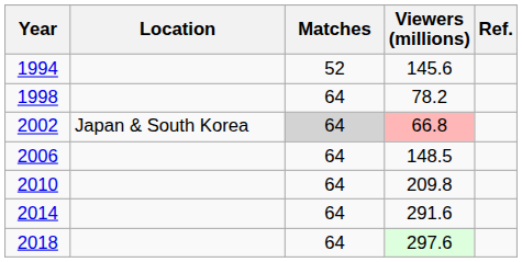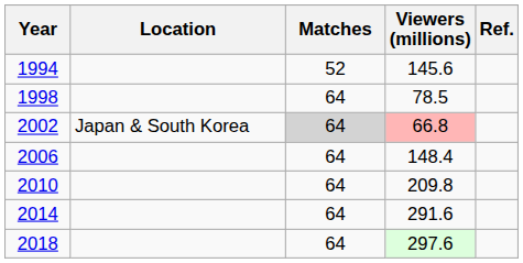 <table class="wikitable sortable" style="text-align: center;">
 <tr>
 </tr>
 <tr>
 <th width="50">Year</th>
 <th width="180">Location</th>
 <th width="80">Matches</th>
 <th width="70">Viewers <br> (millions)</th>
 <th width="30">Ref.</th>
 </tr>
 <tr>
 <td><a href='#'>1994</a></td>
 <td align=left></td>
 <td>52</td>
 <td>145.6</td>
 <td></td>
 </tr>
 <tr>
 <td><a href='#'>1998</a></td>
 <td align=left></td>
 <td>64</td>
-<td>78.2</td>
+<td>78.5</td>
 <td></td>
 </tr>
 <tr>
 <td><a href='#'>2002</a></td>
 <td align=left> Japan & South Korea</td>
 <td style="background: lightgrey;">64</td>
 <td style="background:#ffb6b6;">66.8</td>
 <td></td>
 </tr>
 <tr>
 <td><a href='#'>2006</a></td>
 <td align=left></td>
 <td>64</td>
-<td>148.5</td>
+<td>148.4</td>
 <td></td>
 </tr>
 <tr>
 <td><a href='#'>2010</a></td>
 <td align=left></td>
 <td>64</td>
 <td>209.8</td>
 <td></td>
 </tr>
 <tr>
 <td><a href='#'>2014</a></td>
 <td align=left></td>
 <td>64</td>
 <td>291.6</td>
 <td></td>
 </tr>
 <tr>
 <td><a href='#'>2018</a></td>
 <td align=left></td>
 <td>64</td>
 <td style="background:#dfd;">297.6</td>
 <td></td>
 </tr>
 </table>
